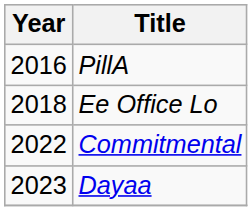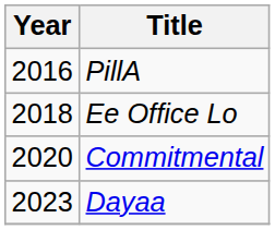 <table class="wikitable sortable">
 <tr>
 <th>Year</th>
 <th>Title</th>
 </tr>
 <tr>
 <td>2016</td>
 <td><em>PillA</em></td>
 </tr>
 <tr>
 <td>2018</td>
 <td><em>Ee Office Lo</em></td>
 </tr>
 <tr>
-<td>2022</td>
+<td>2020</td>
 <td><a href='#'><em>Commitmental</em></a></td>
 </tr>
 <tr>
 <td>2023</td>
 <td><em><a href='#'>Dayaa</a></em></td>
 </tr>
 <tr>
 </tr>
 </table>
